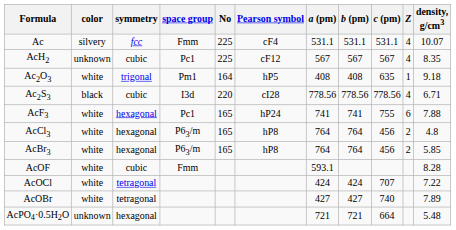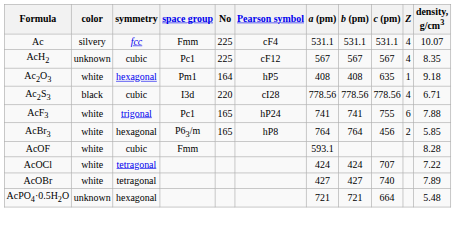 <table Class = "wikitable" style = "text-align: center">
 <tr>
 <th>Formula</th>
 <th>color</th>
 <th>symmetry</th>
 <th><a href='#'>space group</a></th>
 <th>No</th>
 <th><a href='#'>Pearson symbol</a></th>
 <th><em>a</em> (pm)</th>
 <th><em>b</em> (pm)</th>
 <th><em>c</em> (pm)</th>
 <th><em>Z</em></th>
 <th>density, <br>g/cm<sup>3</sup></th>
 </tr>
 <tr>
 <td>Ac</td>
 <td>silvery</td>
 <td><em><a href='#'>fcc</a></em></td>
 <td>Fmm</td>
 <td>225</td>
 <td>cF4</td>
 <td>531.1</td>
 <td>531.1</td>
 <td>531.1</td>
 <td>4</td>
 <td>10.07</td>
 </tr>
 <tr>
 <td>AcH<sub>2</sub></td>
 <td>unknown</td>
 <td>cubic</td>
 <td>Pc1</td>
 <td>225</td>
 <td>cF12</td>
 <td>567</td>
 <td>567</td>
 <td>567</td>
 <td>4</td>
 <td>8.35</td>
 </tr>
 <tr>
 <td>Ac<sub>2</sub>O<sub>3</sub></td>
 <td>white</td>
-<td><a href='#'>trigonal</a></td>
+<td><a href='#'>hexagonal</a></td>
 <td>Pm1</td>
 <td>164</td>
 <td>hP5</td>
 <td>408</td>
 <td>408</td>
 <td>635</td>
 <td>1</td>
 <td>9.18</td>
 </tr>
 <tr>
 <td>Ac<sub>2</sub>S<sub>3</sub></td>
 <td>black</td>
 <td>cubic</td>
 <td>I3d</td>
 <td>220</td>
 <td>cI28</td>
 <td>778.56</td>
 <td>778.56</td>
 <td>778.56</td>
 <td>4</td>
 <td>6.71</td>
 </tr>
 <tr>
 <td>AcF<sub>3</sub></td>
 <td>white</td>
-<td><a href='#'>hexagonal</a></td>
+<td><a href='#'>trigonal</a></td>
 <td>Pc1</td>
 <td>165</td>
 <td>hP24</td>
 <td>741</td>
 <td>741</td>
 <td>755</td>
 <td>6</td>
 <td>7.88</td>
-</tr>
-<tr>
-<td>AcCl<sub>3</sub></td>
-<td>white</td>
-<td>hexagonal</td>
-<td>P6<sub>3</sub>/m</td>
-<td>165</td>
-<td>hP8</td>
-<td>764</td>
-<td>764</td>
-<td>456</td>
-<td>2</td>
-<td>4.8</td>
 </tr>
 <tr>
 <td>AcBr<sub>3</sub></td>
 <td>white</td>
 <td>hexagonal</td>
 <td>P6<sub>3</sub>/m</td>
 <td>165</td>
 <td>hP8</td>
 <td>764</td>
 <td>764</td>
 <td>456</td>
 <td>2</td>
 <td>5.85</td>
 </tr>
 <tr>
 <td>AcOF</td>
 <td>white</td>
 <td>cubic</td>
 <td>Fmm</td>
 <td></td>
 <td></td>
 <td>593.1</td>
 <td></td>
 <td></td>
 <td></td>
 <td>8.28</td>
 </tr>
 <tr>
 <td>AcOCl</td>
 <td>white</td>
 <td><a href='#'>tetragonal</a></td>
 <td></td>
 <td></td>
 <td></td>
 <td>424</td>
 <td>424</td>
 <td>707</td>
 <td></td>
 <td>7.22</td>
 </tr>
 <tr>
 <td>AcOBr</td>
 <td>white</td>
 <td>tetragonal</td>
 <td></td>
 <td></td>
 <td></td>
 <td>427</td>
 <td>427</td>
 <td>740</td>
 <td></td>
 <td>7.89</td>
 </tr>
 <tr>
 <td>AcPO<sub>4</sub>·0.5H<sub>2</sub>O</td>
 <td>unknown</td>
 <td>hexagonal</td>
 <td></td>
 <td></td>
 <td></td>
 <td>721</td>
 <td>721</td>
 <td>664</td>
 <td></td>
 <td>5.48</td>
 </tr>
 </table>
